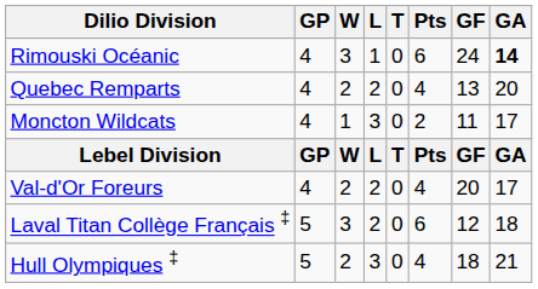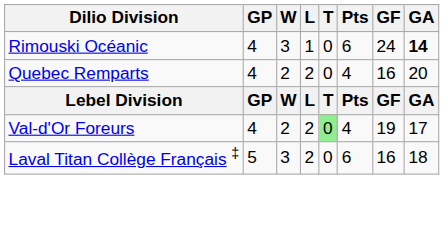 <table class="wikitable">
 <tr>
 <th>Dilio Division</th>
 <th>GP</th>
 <th>W</th>
 <th>L</th>
 <th>T</th>
 <th>Pts</th>
 <th>GF</th>
 <th>GA</th>
 </tr>
 <tr>
 <td><a href='#'>Rimouski Océanic</a></td>
 <td>4</td>
 <td>3</td>
 <td>1</td>
 <td>0</td>
 <td>6</td>
 <td>24</td>
 <td><strong>14</strong></td>
 </tr>
 <tr>
 <td><a href='#'>Quebec Remparts</a></td>
 <td>4</td>
 <td>2</td>
 <td>2</td>
 <td>0</td>
 <td>4</td>
-<td>13</td>
+<td>16</td>
 <td>20</td>
-</tr>
-<tr>
-<td><a href='#'>Moncton Wildcats</a></td>
-<td>4</td>
-<td>1</td>
-<td>3</td>
-<td>0</td>
-<td>2</td>
-<td>11</td>
-<td>17</td>
 </tr>
 <tr>
 <th>Lebel Division</th>
 <th>GP</th>
 <th>W</th>
 <th>L</th>
 <th>T</th>
 <th>Pts</th>
 <th>GF</th>
 <th>GA</th>
 </tr>
 <tr>
 <td><a href='#'>Val-d'Or Foreurs</a></td>
 <td>4</td>
 <td>2</td>
 <td>2</td>
-<td>0</td>
+<td style="background: lightgreen;">0</td>
 <td>4</td>
-<td>20</td>
+<td>19</td>
 <td>17</td>
 </tr>
 <tr>
 <td><a href='#'>Laval Titan Collège Français</a> <sup>‡</sup></td>
 <td>5</td>
 <td>3</td>
 <td>2</td>
 <td>0</td>
 <td>6</td>
-<td>12</td>
+<td>16</td>
 <td>18</td>
 </tr>
-<tr>
-<td><a href='#'>Hull Olympiques</a> <sup>‡</sup></td>
-<td>5</td>
-<td>2</td>
-<td>3</td>
-<td>0</td>
-<td>4</td>
-<td>18</td>
-<td>21</td>
-</tr>
 </table>
